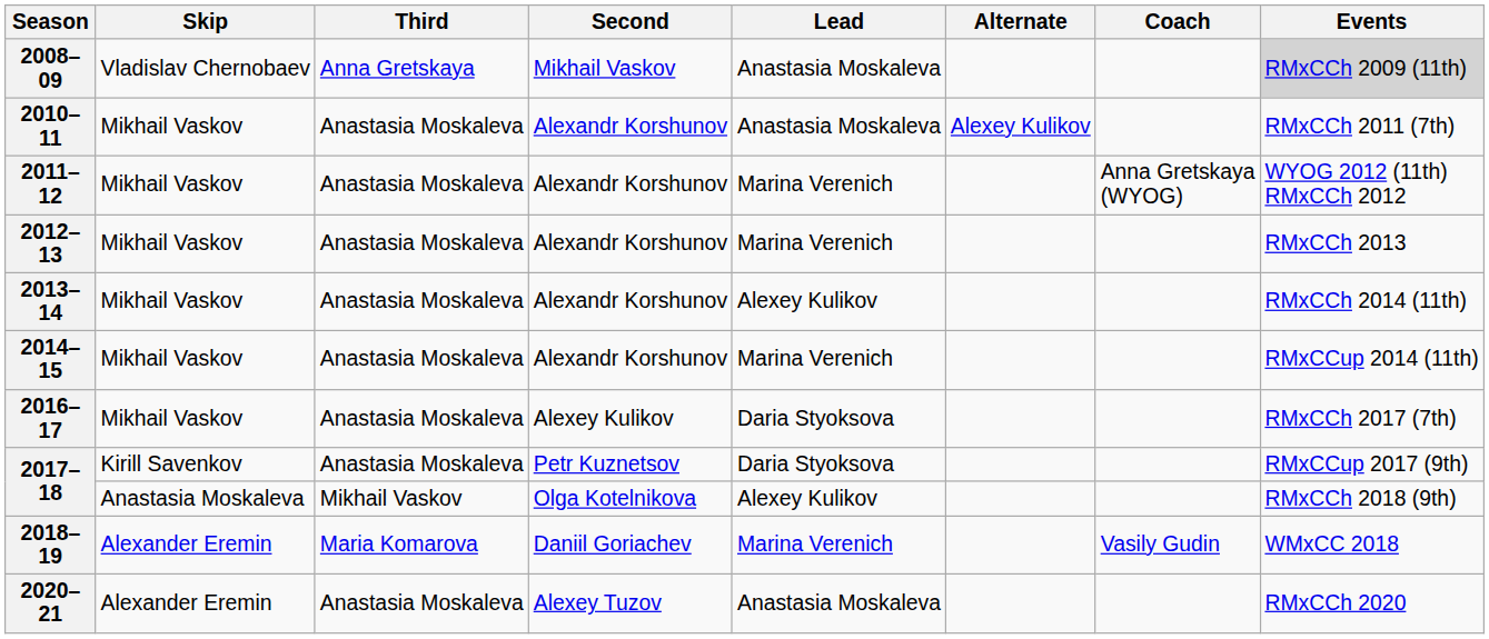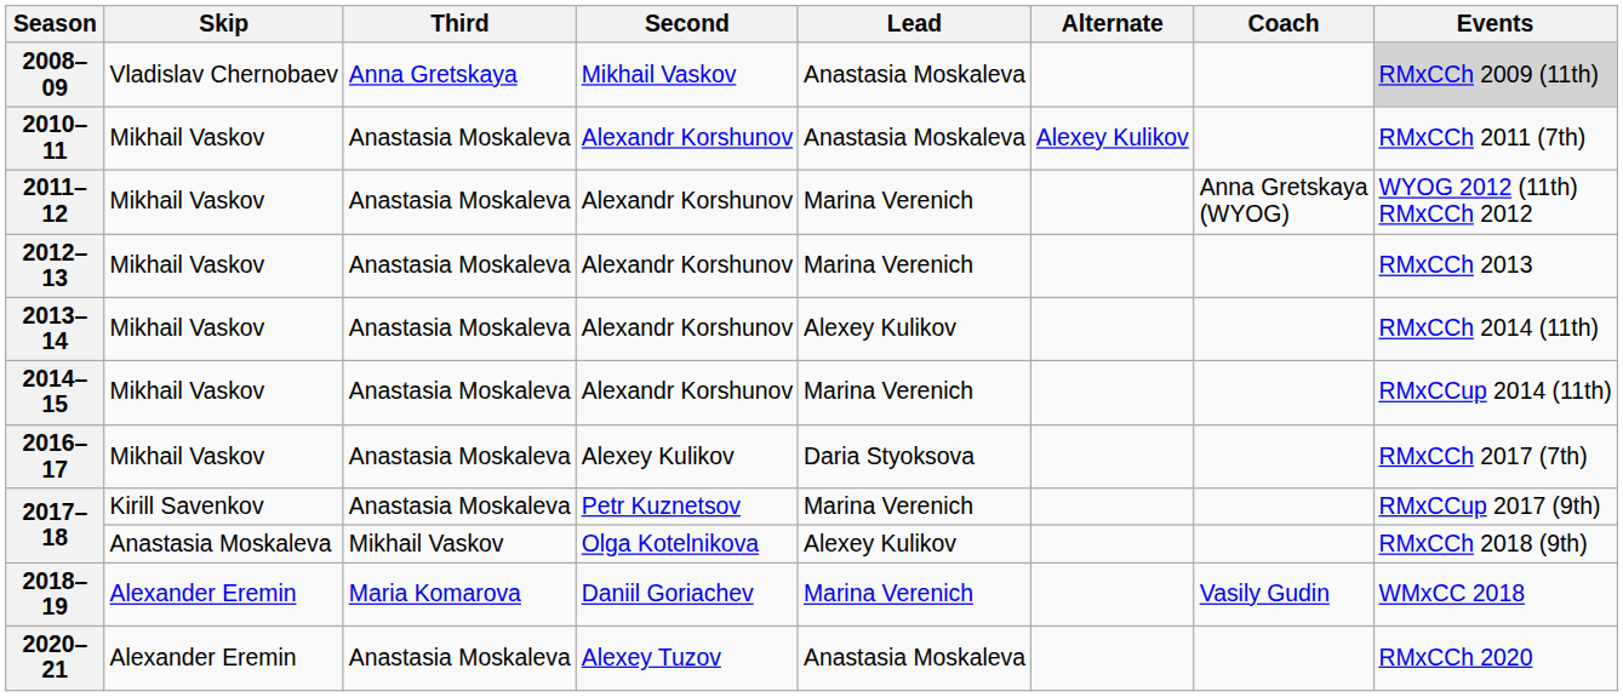 <table class="wikitable">
 <tr>
 <th scope"col" width=60>Season</th>
 <th scope"col">Skip</th>
 <th scope"col">Third</th>
 <th scope"col">Second</th>
 <th scope"col">Lead</th>
 <th scope"col">Alternate</th>
 <th scope"col">Coach</th>
 <th scope"col">Events</th>
 </tr>
 <tr>
 <th scope="row">2008–09</th>
 <td>Vladislav Chernobaev</td>
 <td><a href='#'>Anna Gretskaya</a></td>
 <td><a href='#'>Mikhail Vaskov</a></td>
 <td>Anastasia Moskaleva</td>
 <td></td>
 <td></td>
 <td style="background: lightgrey;"><a href='#'>RMxCCh</a> 2009 (11th)</td>
 </tr>
 <tr>
 <th scope="row">2010–11</th>
 <td>Mikhail Vaskov</td>
 <td>Anastasia Moskaleva</td>
 <td><a href='#'>Alexandr Korshunov</a></td>
 <td>Anastasia Moskaleva</td>
 <td><a href='#'>Alexey Kulikov</a></td>
 <td></td>
 <td><a href='#'>RMxCCh</a> 2011 (7th)</td>
 </tr>
 <tr>
 <th scope="row">2011–12</th>
 <td>Mikhail Vaskov</td>
 <td>Anastasia Moskaleva</td>
 <td>Alexandr Korshunov</td>
 <td>Marina Verenich</td>
 <td></td>
 <td>Anna Gretskaya<br>(WYOG)</td>
 <td><a href='#'>WYOG 2012</a> (11th)<br><a href='#'>RMxCCh</a> 2012 </td>
 </tr>
 <tr>
 <th scope="row">2012–13</th>
 <td>Mikhail Vaskov</td>
 <td>Anastasia Moskaleva</td>
 <td>Alexandr Korshunov</td>
 <td>Marina Verenich</td>
 <td></td>
 <td></td>
 <td><a href='#'>RMxCCh</a> 2013 </td>
 </tr>
 <tr>
 <th scope="row">2013–14</th>
 <td>Mikhail Vaskov</td>
 <td>Anastasia Moskaleva</td>
 <td>Alexandr Korshunov</td>
 <td>Alexey Kulikov</td>
 <td></td>
 <td></td>
 <td><a href='#'>RMxCCh</a> 2014 (11th)</td>
 </tr>
 <tr>
 <th scope="row">2014–15</th>
 <td>Mikhail Vaskov</td>
 <td>Anastasia Moskaleva</td>
 <td>Alexandr Korshunov</td>
 <td>Marina Verenich</td>
 <td></td>
 <td></td>
 <td><a href='#'>RMxCCup</a> 2014 (11th)</td>
 </tr>
 <tr>
 <th scope="row">2016–17</th>
 <td>Mikhail Vaskov</td>
 <td>Anastasia Moskaleva</td>
 <td>Alexey Kulikov</td>
 <td>Daria Styoksova</td>
 <td></td>
 <td></td>
 <td><a href='#'>RMxCCh</a> 2017 (7th)</td>
 </tr>
 <tr>
 <th scope="row" rowspan=2>2017–18</th>
 <td>Kirill Savenkov</td>
 <td>Anastasia Moskaleva</td>
 <td><a href='#'>Petr Kuznetsov</a></td>
-<td>Daria Styoksova</td>
+<td>Marina Verenich</td>
 <td></td>
 <td></td>
 <td><a href='#'>RMxCCup</a> 2017 (9th)</td>
 </tr>
 <tr>
 <td>Anastasia Moskaleva</td>
 <td>Mikhail Vaskov</td>
 <td><a href='#'>Olga Kotelnikova</a></td>
 <td>Alexey Kulikov</td>
 <td></td>
 <td></td>
 <td><a href='#'>RMxCCh</a> 2018 (9th)</td>
 </tr>
 <tr>
 <th scope="row">2018–19</th>
 <td><a href='#'>Alexander Eremin</a></td>
 <td><a href='#'>Maria Komarova</a></td>
 <td><a href='#'>Daniil Goriachev</a></td>
 <td><a href='#'>Marina Verenich</a></td>
 <td></td>
 <td><a href='#'>Vasily Gudin</a></td>
 <td><a href='#'>WMxCC 2018</a> </td>
 </tr>
 <tr>
 <th scope="row">2020–21</th>
 <td>Alexander Eremin</td>
 <td>Anastasia Moskaleva</td>
 <td><a href='#'>Alexey Tuzov</a></td>
 <td>Anastasia Moskaleva</td>
 <td></td>
 <td></td>
 <td><a href='#'>RMxCCh 2020</a> </td>
 </tr>
 </table>
